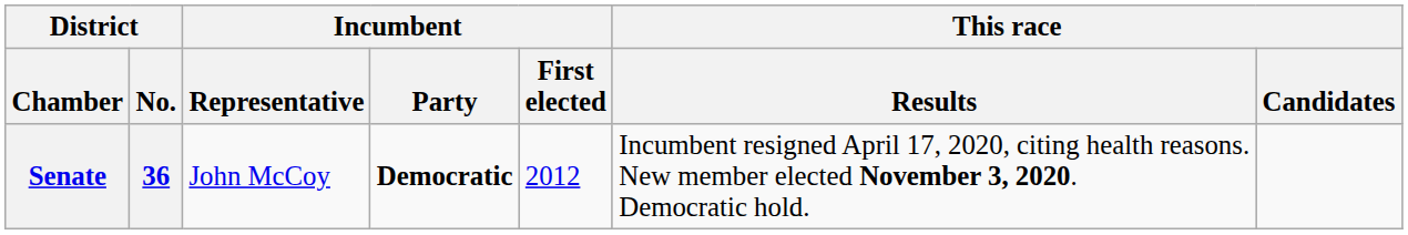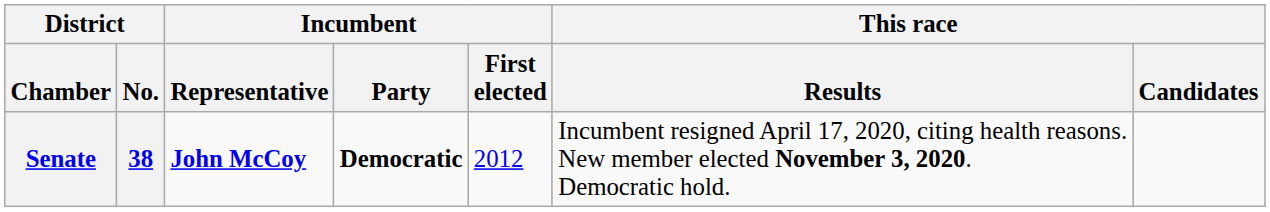 <table class="wikitable sortable">
 <tr valign=bottom>
 <th colspan="2">District</th>
 <th colspan="3">Incumbent</th>
 <th colspan="2">This race</th>
 </tr>
 <tr valign=bottom>
 <th>Chamber</th>
 <th>No.</th>
 <th>Representative</th>
 <th>Party</th>
 <th>First<br>elected</th>
 <th>Results</th>
 <th>Candidates</th>
 </tr>
 <tr>
 <th><a href='#'>Senate</a></th>
-<th><a href='#'>36</a></th>
-<td><a href='#'>John McCoy</a></td>
+<th><a href='#'>38</a></th>
+<td><strong><a href='#'>John McCoy</a></strong></td>
 <td><strong>Democratic</strong></td>
 <td><a href='#'>2012</a></td>
 <td>Incumbent resigned April 17, 2020, citing health reasons.<br>New member elected <strong>November 3, 2020</strong>.<br>Democratic hold.</td>
 <td nowrap></td>
 </tr>
 </table>
